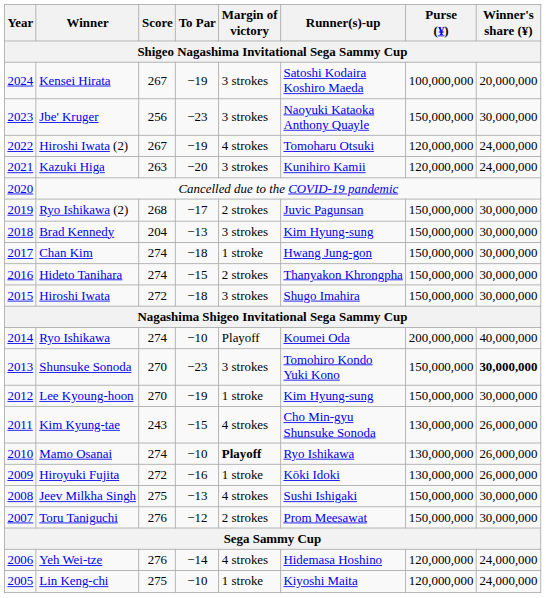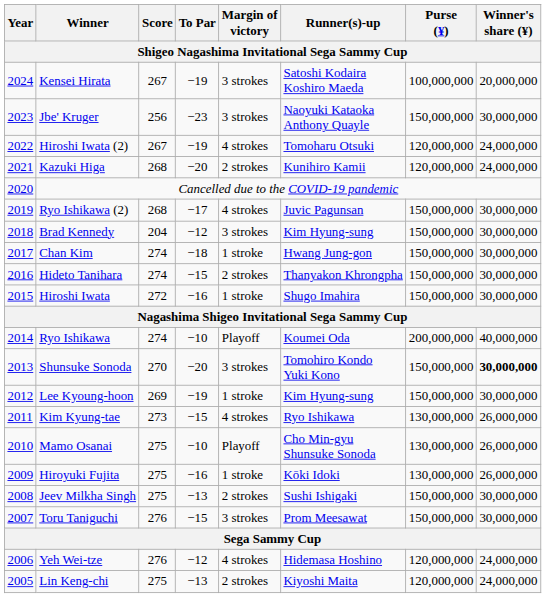 <table class="wikitable" style="font-size:95%">
 <tr>
 <th>Year</th>
 <th>Winner</th>
 <th>Score</th>
 <th>To Par</th>
 <th>Margin of<br>victory</th>
 <th>Runner(s)-up</th>
 <th>Purse<br>(<a href='#'>¥</a>)</th>
 <th>Winner's<br>share (¥)</th>
 </tr>
 <tr>
 <th colspan=8>Shigeo Nagashima Invitational Sega Sammy Cup</th>
 </tr>
 <tr>
 <td><a href='#'>2024</a></td>
 <td> <a href='#'>Kensei Hirata</a></td>
 <td align=center>267</td>
 <td align=center>−19</td>
 <td>3 strokes</td>
 <td> <a href='#'>Satoshi Kodaira</a><br> <a href='#'>Koshiro Maeda</a></td>
 <td align=right>100,000,000</td>
 <td align=right>20,000,000</td>
 </tr>
 <tr>
 <td><a href='#'>2023</a></td>
 <td> <a href='#'>Jbe' Kruger</a></td>
 <td align=center>256</td>
 <td align=center>−23</td>
 <td>3 strokes</td>
 <td> <a href='#'>Naoyuki Kataoka</a><br> <a href='#'>Anthony Quayle</a></td>
 <td align=right>150,000,000</td>
 <td align=right>30,000,000</td>
 </tr>
 <tr>
 <td><a href='#'>2022</a></td>
 <td> <a href='#'>Hiroshi Iwata</a> (2)</td>
 <td align=center>267</td>
 <td align=center>−19</td>
 <td>4 strokes</td>
 <td> <a href='#'>Tomoharu Otsuki</a></td>
 <td align=right>120,000,000</td>
 <td align=right>24,000,000</td>
 </tr>
 <tr>
 <td><a href='#'>2021</a></td>
 <td> <a href='#'>Kazuki Higa</a></td>
-<td align=center>263</td>
+<td align=center>268</td>
 <td align=center>−20</td>
-<td>3 strokes</td>
+<td>2 strokes</td>
 <td> <a href='#'>Kunihiro Kamii</a></td>
 <td align=right>120,000,000</td>
 <td align=right>24,000,000</td>
 </tr>
 <tr>
 <td><a href='#'>2020</a></td>
 <td align=center colspan=7><em>Cancelled due to the <a href='#'>COVID-19 pandemic</a></em></td>
 </tr>
 <tr>
 <td><a href='#'>2019</a></td>
 <td> <a href='#'>Ryo Ishikawa</a> (2)</td>
 <td align=center>268</td>
 <td align=center>−17</td>
-<td>2 strokes</td>
+<td>4 strokes</td>
 <td> <a href='#'>Juvic Pagunsan</a></td>
 <td align=right>150,000,000</td>
 <td align=right>30,000,000</td>
 </tr>
 <tr>
 <td><a href='#'>2018</a></td>
 <td> <a href='#'>Brad Kennedy</a></td>
 <td align=center>204</td>
-<td align=center>−13</td>
+<td align=center>−12</td>
 <td>3 strokes</td>
 <td> <a href='#'>Kim Hyung-sung</a></td>
 <td align=right>150,000,000</td>
 <td align=right>30,000,000</td>
 </tr>
 <tr>
 <td><a href='#'>2017</a></td>
 <td> <a href='#'>Chan Kim</a></td>
 <td align=center>274</td>
 <td align=center>−18</td>
 <td>1 stroke</td>
 <td> <a href='#'>Hwang Jung-gon</a></td>
 <td align=right>150,000,000</td>
 <td align=right>30,000,000</td>
 </tr>
 <tr>
 <td><a href='#'>2016</a></td>
 <td> <a href='#'>Hideto Tanihara</a></td>
 <td align=center>274</td>
 <td align=center>−15</td>
 <td>2 strokes</td>
 <td> <a href='#'>Thanyakon Khrongpha</a></td>
 <td align=right>150,000,000</td>
 <td align=right>30,000,000</td>
 </tr>
 <tr>
 <td><a href='#'>2015</a></td>
 <td> <a href='#'>Hiroshi Iwata</a></td>
 <td align=center>272</td>
-<td align=center>−18</td>
-<td>3 strokes</td>
+<td align=center>−16</td>
+<td>1 stroke</td>
 <td> <a href='#'>Shugo Imahira</a></td>
 <td align=right>150,000,000</td>
 <td align=right>30,000,000</td>
 </tr>
 <tr>
 <th colspan=8>Nagashima Shigeo Invitational Sega Sammy Cup</th>
 </tr>
 <tr>
 <td><a href='#'>2014</a></td>
 <td> <a href='#'>Ryo Ishikawa</a></td>
 <td align=center>274</td>
 <td align=center>−10</td>
 <td>Playoff</td>
 <td> <a href='#'>Koumei Oda</a></td>
 <td align=right>200,000,000</td>
 <td align=right>40,000,000</td>
 </tr>
 <tr>
 <td><a href='#'>2013</a></td>
 <td> <a href='#'>Shunsuke Sonoda</a></td>
 <td align=center>270</td>
-<td align=center>−23</td>
+<td align=center>−20</td>
 <td>3 strokes</td>
 <td> <a href='#'>Tomohiro Kondo</a><br> <a href='#'>Yuki Kono</a></td>
 <td align=right>150,000,000</td>
 <td align=right><strong>30,000,000</strong></td>
 </tr>
 <tr>
 <td><a href='#'>2012</a></td>
 <td> <a href='#'>Lee Kyoung-hoon</a></td>
-<td align=center>270</td>
+<td align=center>269</td>
 <td align=center>−19</td>
 <td>1 stroke</td>
 <td> <a href='#'>Kim Hyung-sung</a></td>
 <td align=right>150,000,000</td>
 <td align=right>30,000,000</td>
 </tr>
 <tr>
 <td><a href='#'>2011</a></td>
 <td> <a href='#'>Kim Kyung-tae</a></td>
-<td align=center>243</td>
+<td align=center>273</td>
 <td align=center>−15</td>
 <td>4 strokes</td>
-<td> <a href='#'>Cho Min-gyu</a><br> <a href='#'>Shunsuke Sonoda</a></td>
+<td> <a href='#'>Ryo Ishikawa</a></td>
 <td align=right>130,000,000</td>
 <td align=right>26,000,000</td>
 </tr>
 <tr>
 <td><a href='#'>2010</a></td>
 <td> <a href='#'>Mamo Osanai</a></td>
-<td align=center>274</td>
+<td align=center>275</td>
 <td align=center>−10</td>
-<td><strong>Playoff</strong></td>
-<td> <a href='#'>Ryo Ishikawa</a></td>
+<td>Playoff</td>
+<td> <a href='#'>Cho Min-gyu</a><br> <a href='#'>Shunsuke Sonoda</a></td>
 <td align=right>130,000,000</td>
 <td align=right>26,000,000</td>
 </tr>
 <tr>
 <td><a href='#'>2009</a></td>
 <td> <a href='#'>Hiroyuki Fujita</a></td>
-<td align=center>272</td>
+<td align=center>275</td>
 <td align=center>−16</td>
 <td>1 stroke</td>
 <td> <a href='#'>Kōki Idoki</a></td>
 <td align=right>130,000,000</td>
 <td align=right>26,000,000</td>
 </tr>
 <tr>
 <td><a href='#'>2008</a></td>
 <td> <a href='#'>Jeev Milkha Singh</a></td>
 <td align=center>275</td>
 <td align=center>−13</td>
-<td>4 strokes</td>
+<td>2 strokes</td>
 <td> <a href='#'>Sushi Ishigaki</a></td>
 <td align=right>150,000,000</td>
 <td align=right>30,000,000</td>
 </tr>
 <tr>
 <td><a href='#'>2007</a></td>
 <td> <a href='#'>Toru Taniguchi</a></td>
 <td align=center>276</td>
-<td align=center>−12</td>
-<td>2 strokes</td>
+<td align=center>−15</td>
+<td>3 strokes</td>
 <td> <a href='#'>Prom Meesawat</a></td>
 <td align=right>150,000,000</td>
 <td align=right>30,000,000</td>
 </tr>
 <tr>
 <th colspan=8>Sega Sammy Cup</th>
 </tr>
 <tr>
 <td><a href='#'>2006</a></td>
 <td> <a href='#'>Yeh Wei-tze</a></td>
 <td align=center>276</td>
-<td align=center>−14</td>
+<td align=center>−12</td>
 <td>4 strokes</td>
 <td> <a href='#'>Hidemasa Hoshino</a></td>
 <td align=right>120,000,000</td>
 <td align=right>24,000,000</td>
 </tr>
 <tr>
 <td><a href='#'>2005</a></td>
 <td> <a href='#'>Lin Keng-chi</a></td>
 <td align=center>275</td>
-<td align=center>−10</td>
-<td>1 stroke</td>
+<td align=center>−13</td>
+<td>2 strokes</td>
 <td> <a href='#'>Kiyoshi Maita</a></td>
 <td align=right>120,000,000</td>
 <td align=right>24,000,000</td>
 </tr>
 </table>
